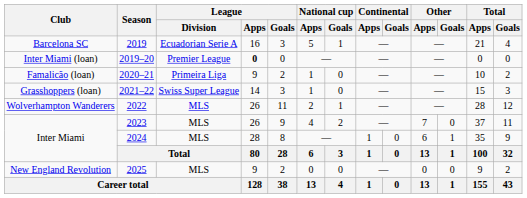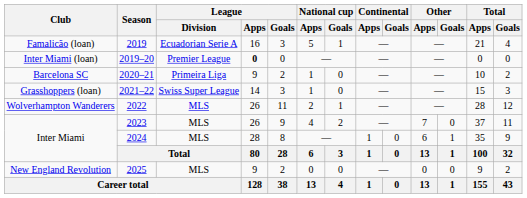 <table class=wikitable style="text-align: center;">
 <tr>
 <th rowspan="2">Club</th>
 <th rowspan="2">Season</th>
 <th colspan="3">League</th>
 <th colspan="2">National cup</th>
 <th colspan="2">Continental</th>
 <th colspan="2">Other</th>
 <th colspan="2">Total</th>
 </tr>
 <tr>
 <th>Division</th>
 <th>Apps</th>
 <th>Goals</th>
 <th>Apps</th>
 <th>Goals</th>
 <th>Apps</th>
 <th>Goals</th>
 <th>Apps</th>
 <th>Goals</th>
 <th>Apps</th>
 <th>Goals</th>
 </tr>
 <tr>
-<td><a href='#'>Barcelona SC</a></td>
+<td><a href='#'>Famalicão</a> (loan)</td>
 <td><a href='#'>2019</a></td>
 <td><a href='#'>Ecuadorian Serie A</a></td>
 <td>16</td>
 <td>3</td>
 <td>5</td>
 <td>1</td>
 <td colspan="2">—</td>
 <td colspan="2">—</td>
 <td>21</td>
 <td>4</td>
 </tr>
 <tr>
 <td><a href='#'>Inter Miami</a> (loan)</td>
 <td><a href='#'>2019–20</a></td>
 <td><a href='#'>Premier League</a></td>
 <td><strong>0</strong></td>
 <td>0</td>
 <td colspan="2">—</td>
 <td colspan="2">—</td>
 <td colspan="2">—</td>
 <td>0</td>
 <td>0</td>
 </tr>
 <tr>
-<td><a href='#'>Famalicão</a> (loan)</td>
+<td><a href='#'>Barcelona SC</a></td>
 <td><a href='#'>2020–21</a></td>
 <td><a href='#'>Primeira Liga</a></td>
 <td>9</td>
 <td>2</td>
 <td>1</td>
 <td>0</td>
 <td colspan="2">—</td>
 <td colspan="2">—</td>
 <td>10</td>
 <td>2</td>
 </tr>
 <tr>
 <td><a href='#'>Grasshoppers</a> (loan)</td>
 <td><a href='#'>2021–22</a></td>
 <td><a href='#'>Swiss Super League</a></td>
 <td>14</td>
 <td>3</td>
 <td>1</td>
 <td>0</td>
 <td colspan="2">—</td>
 <td colspan="2">—</td>
 <td>15</td>
 <td>3</td>
 </tr>
 <tr>
 <td><a href='#'>Wolverhampton Wanderers</a></td>
 <td><a href='#'>2022</a></td>
 <td><a href='#'>MLS</a></td>
 <td>26</td>
 <td>11</td>
 <td>2</td>
 <td>1</td>
 <td colspan="2">—</td>
 <td colspan="2">—</td>
 <td>28</td>
 <td>12</td>
 </tr>
 <tr>
 <td rowspan="3">Inter Miami</td>
 <td><a href='#'>2023</a></td>
 <td>MLS</td>
 <td>26</td>
 <td>9</td>
 <td>4</td>
 <td>2</td>
 <td colspan="2">—</td>
 <td>7</td>
 <td>0</td>
 <td>37</td>
 <td>11</td>
 </tr>
 <tr>
 <td><a href='#'>2024</a></td>
 <td>MLS</td>
 <td>28</td>
 <td>8</td>
 <td colspan="2">—</td>
 <td>1</td>
 <td>0</td>
 <td>6</td>
 <td>1</td>
 <td>35</td>
 <td>9</td>
 </tr>
 <tr>
 <th colspan="2">Total</th>
 <th>80</th>
 <th>28</th>
 <th>6</th>
 <th>3</th>
 <th>1</th>
 <th>0</th>
 <th>13</th>
 <th>1</th>
 <th>100</th>
 <th>32</th>
 </tr>
 <tr>
 <td><a href='#'>New England Revolution</a></td>
 <td><a href='#'>2025</a></td>
 <td>MLS</td>
 <td>9</td>
 <td>2</td>
 <td>0</td>
 <td>0</td>
 <td colspan="2">—</td>
 <td>0</td>
 <td>0</td>
 <td>9</td>
 <td>2</td>
 </tr>
 <tr>
 <th colspan="3">Career total</th>
 <th>128</th>
 <th>38</th>
 <th>13</th>
 <th>4</th>
 <th>1</th>
 <th>0</th>
 <th>13</th>
 <th>1</th>
 <th>155</th>
 <th>43</th>
 </tr>
 </table>
